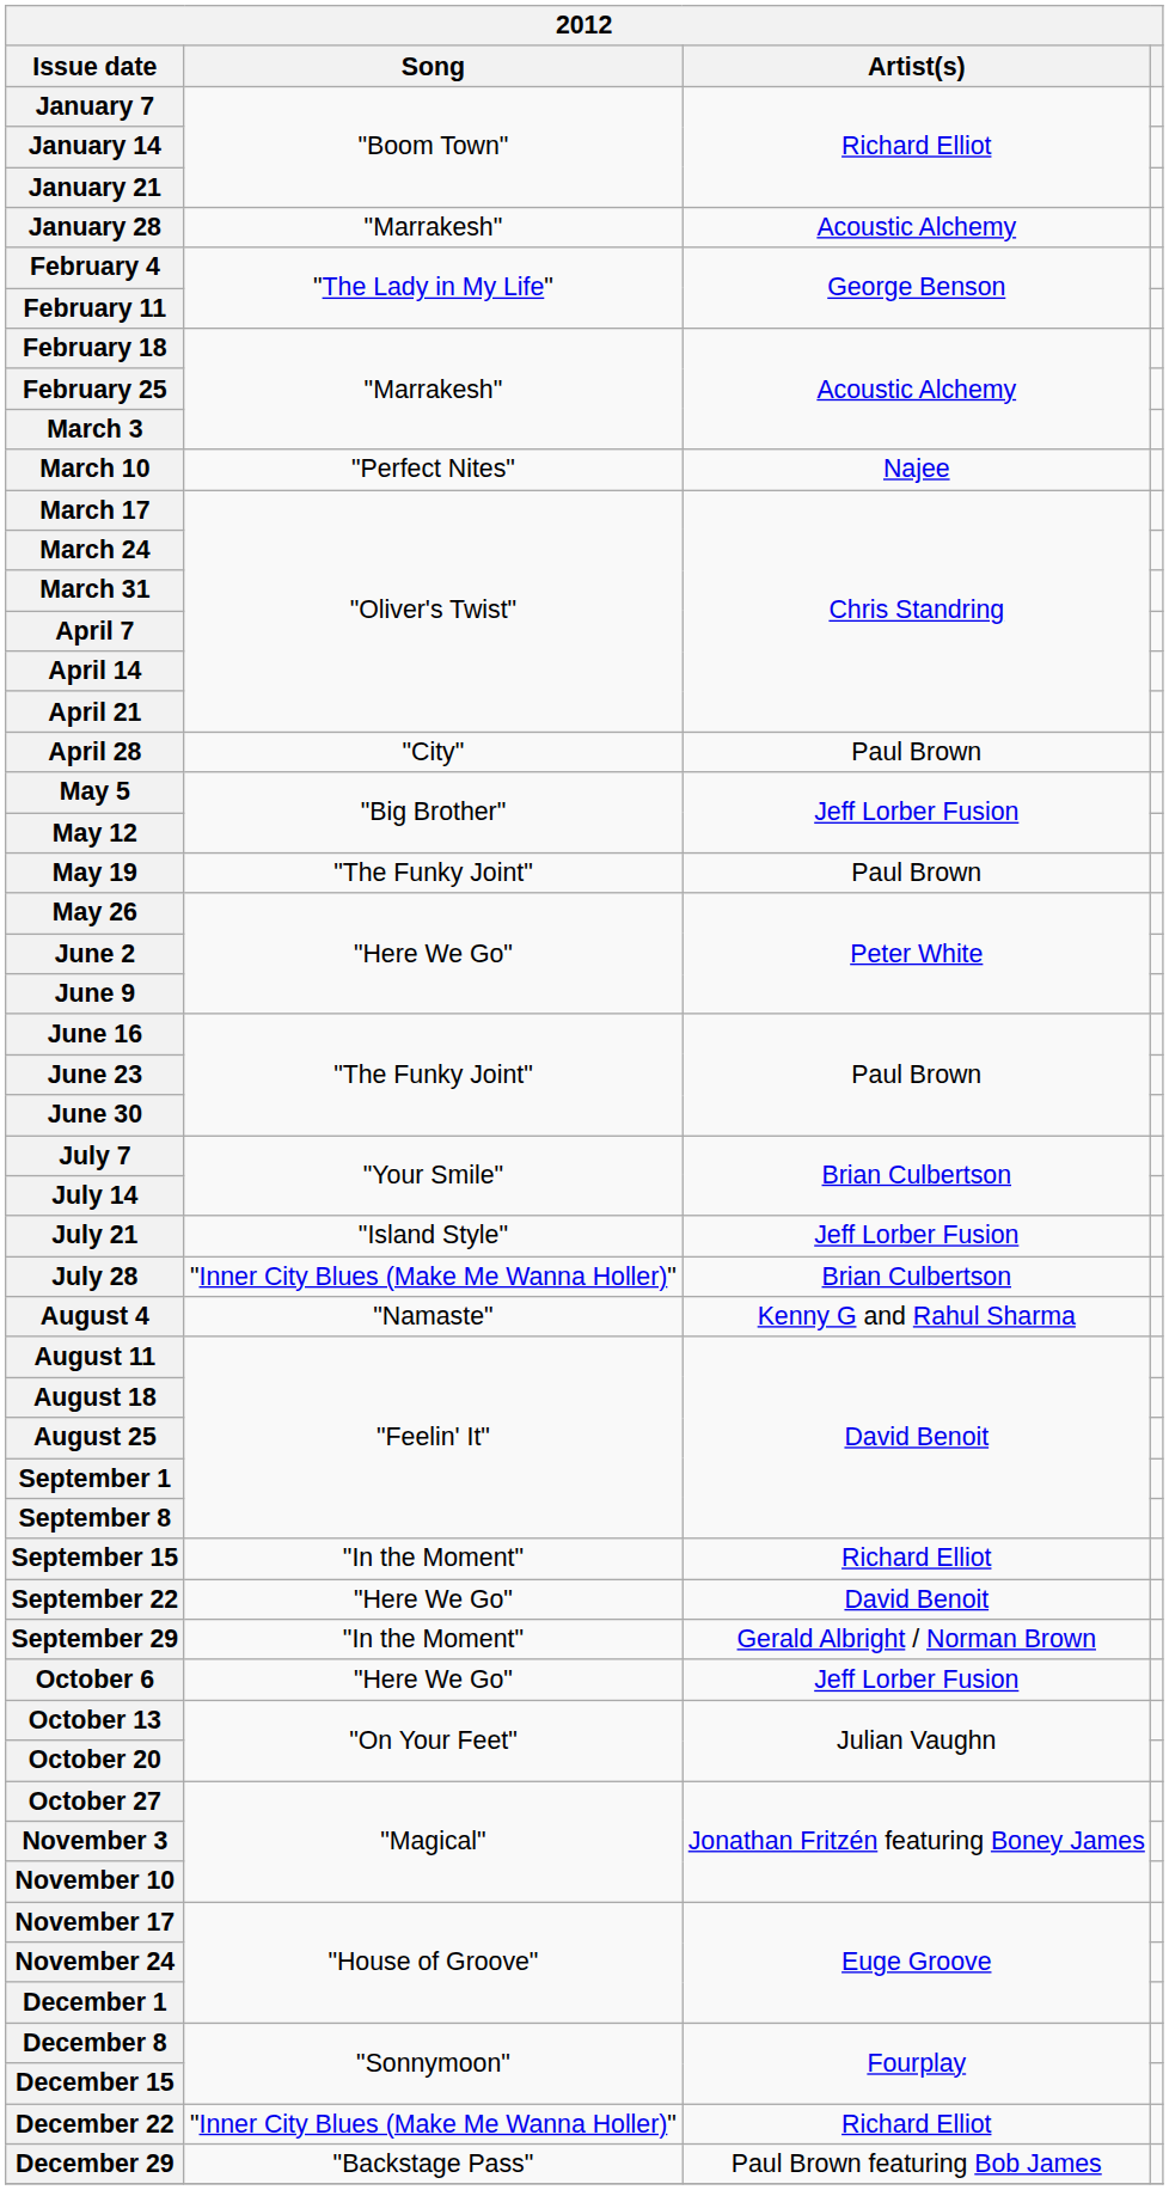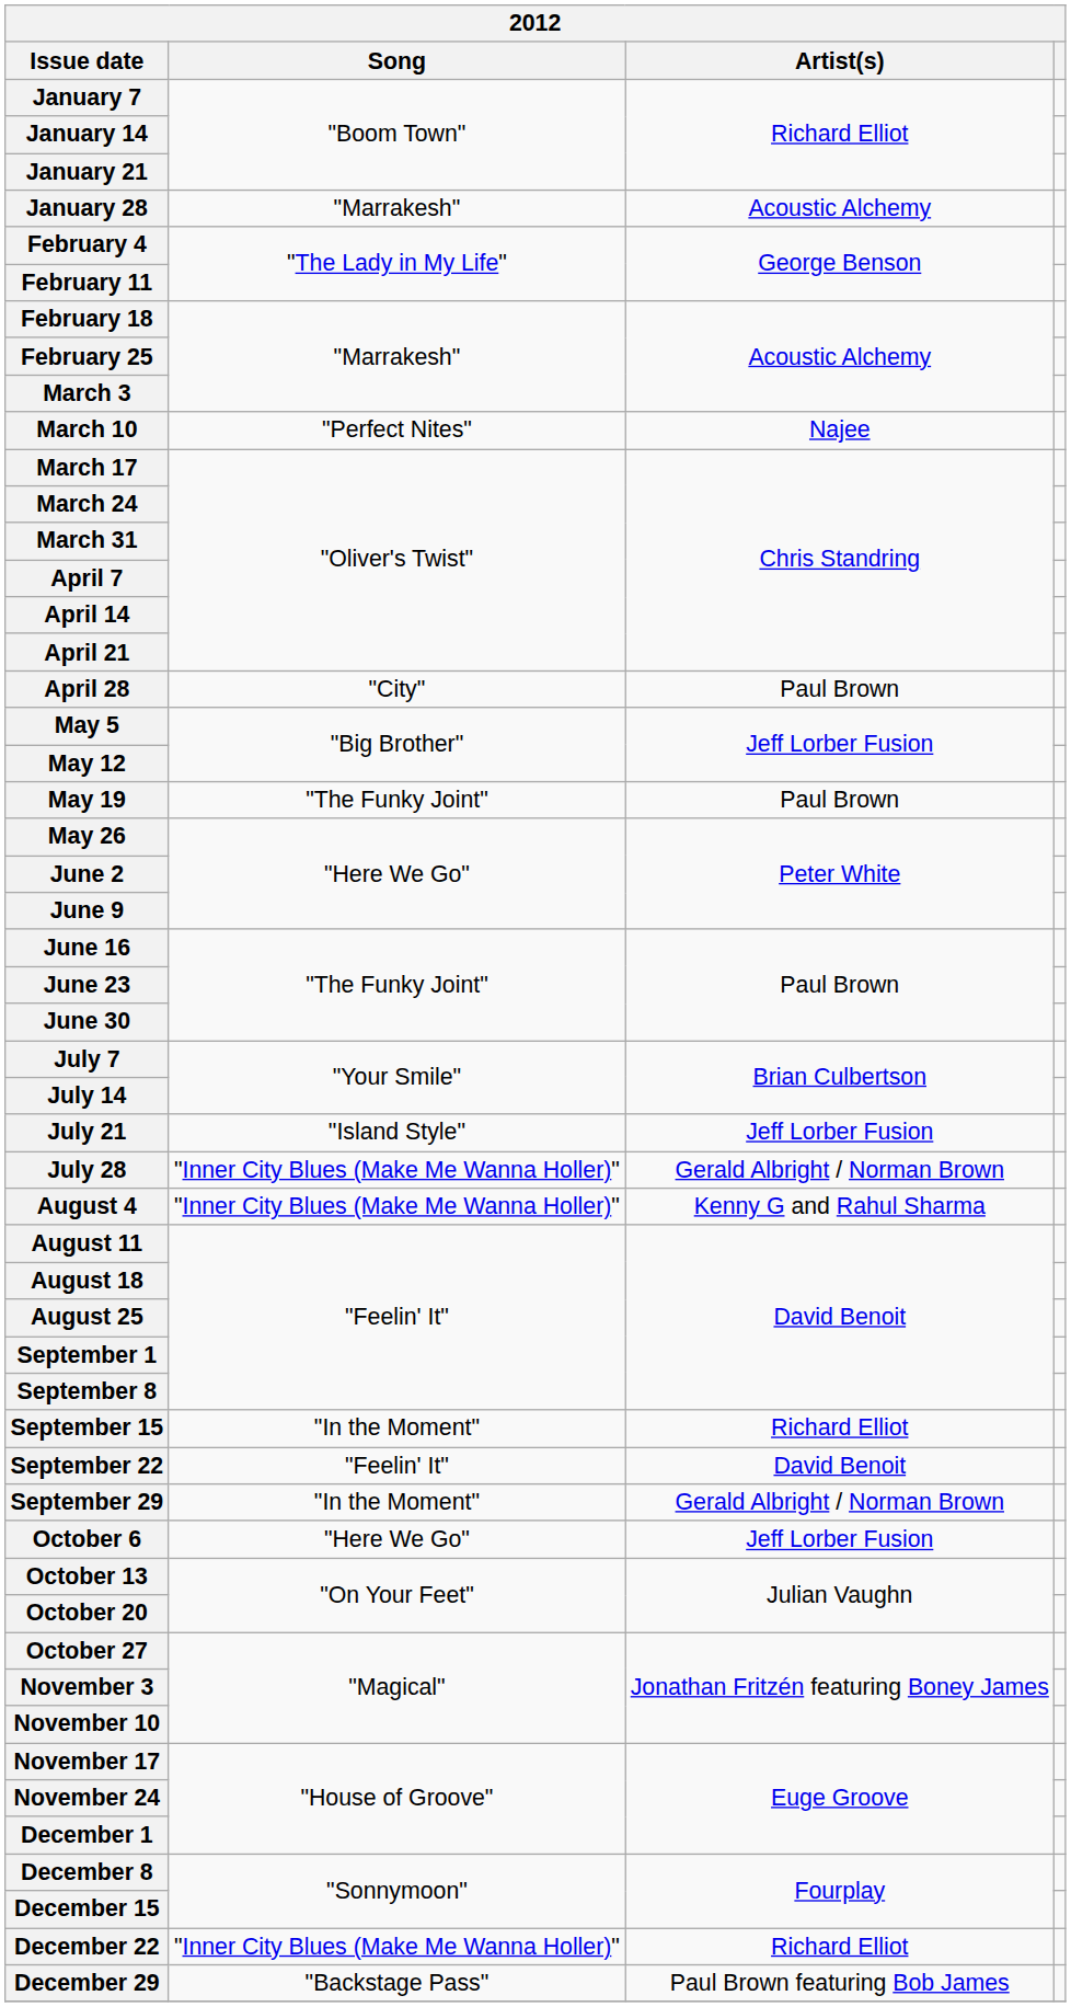 <table class="wikitable plainrowheaders" style="text-align: center;">
 <tr>
 <th colspan="5">2012</th>
 </tr>
 <tr>
 <th scope="col">Issue date</th>
 <th scope="col">Song</th>
 <th scope="col">Artist(s)</th>
 <th scope="col"></th>
 </tr>
 <tr>
 <th scope="row">January 7</th>
 <td rowspan="3">"Boom Town"</td>
 <td rowspan="3"><a href='#'>Richard Elliot</a></td>
 <td align="center"></td>
 </tr>
 <tr>
 <th scope="row">January 14</th>
 <td align="center"></td>
 </tr>
 <tr>
 <th scope="row">January 21</th>
 <td align="center"></td>
 </tr>
 <tr>
 <th scope="row">January 28</th>
 <td>"Marrakesh"</td>
 <td><a href='#'>Acoustic Alchemy</a></td>
 <td align="center"></td>
 </tr>
 <tr>
 <th scope="row">February 4</th>
 <td rowspan="2">"<a href='#'>The Lady in My Life</a>"</td>
 <td rowspan="2"><a href='#'>George Benson</a></td>
 <td align="center"></td>
 </tr>
 <tr>
 <th scope="row">February 11</th>
 <td align="center"></td>
 </tr>
 <tr>
 <th scope="row">February 18</th>
 <td rowspan="3">"Marrakesh"</td>
 <td rowspan="3"><a href='#'>Acoustic Alchemy</a></td>
 <td align="center"></td>
 </tr>
 <tr>
 <th scope="row">February 25</th>
 <td align="center"></td>
 </tr>
 <tr>
 <th scope="row">March 3</th>
 <td align="center"></td>
 </tr>
 <tr>
 <th scope="row">March 10</th>
 <td>"Perfect Nites"</td>
 <td><a href='#'>Najee</a></td>
 <td align="center"></td>
 </tr>
 <tr>
 <th scope="row">March 17</th>
 <td rowspan="6">"Oliver's Twist"</td>
 <td rowspan="6"><a href='#'>Chris Standring</a></td>
 <td align="center"></td>
 </tr>
 <tr>
 <th scope="row">March 24</th>
 <td align="center"></td>
 </tr>
 <tr>
 <th scope="row">March 31</th>
 <td align="center"></td>
 </tr>
 <tr>
 <th scope="row">April 7</th>
 <td align="center"></td>
 </tr>
 <tr>
 <th scope="row">April 14</th>
 <td align="center"></td>
 </tr>
 <tr>
 <th scope="row">April 21</th>
 <td align="center"></td>
 </tr>
 <tr>
 <th scope="row">April 28</th>
 <td>"City"</td>
 <td>Paul Brown</td>
 <td align="center"></td>
 </tr>
 <tr>
 <th scope="row">May 5</th>
 <td rowspan="2">"Big Brother"</td>
 <td rowspan="2"><a href='#'>Jeff Lorber Fusion</a></td>
 <td align="center"></td>
 </tr>
 <tr>
 <th scope="row">May 12</th>
 <td align="center"></td>
 </tr>
 <tr>
 <th scope="row">May 19</th>
 <td>"The Funky Joint"</td>
 <td>Paul Brown</td>
 <td align="center"></td>
 </tr>
 <tr>
 <th scope="row">May 26</th>
 <td rowspan="3">"Here We Go"</td>
 <td rowspan="3"><a href='#'>Peter White</a></td>
 <td align="center"></td>
 </tr>
 <tr>
 <th scope="row">June 2</th>
 <td align="center"></td>
 </tr>
 <tr>
 <th scope="row">June 9</th>
 <td align="center"></td>
 </tr>
 <tr>
 <th scope="row">June 16</th>
 <td rowspan="3">"The Funky Joint"</td>
 <td rowspan="3">Paul Brown</td>
 <td align="center"></td>
 </tr>
 <tr>
 <th scope="row">June 23</th>
 <td align="center"></td>
 </tr>
 <tr>
 <th scope="row">June 30</th>
 <td align="center"></td>
 </tr>
 <tr>
 <th scope="row">July 7</th>
 <td rowspan="2">"Your Smile"</td>
 <td rowspan="2"><a href='#'>Brian Culbertson</a></td>
 <td align="center"></td>
 </tr>
 <tr>
 <th scope="row">July 14</th>
 <td align="center"></td>
 </tr>
 <tr>
 <th scope="row">July 21</th>
 <td>"Island Style"</td>
 <td><a href='#'>Jeff Lorber Fusion</a></td>
 <td align="center"></td>
 </tr>
 <tr>
 <th scope="row">July 28</th>
 <td>"<a href='#'>Inner City Blues (Make Me Wanna Holler)</a>"</td>
-<td><a href='#'>Brian Culbertson</a></td>
+<td><a href='#'>Gerald Albright</a> / <a href='#'>Norman Brown</a></td>
 <td align="center"></td>
 </tr>
 <tr>
 <th scope="row">August 4</th>
-<td>"Namaste"</td>
+<td>"<a href='#'>Inner City Blues (Make Me Wanna Holler)</a>"</td>
 <td><a href='#'>Kenny G</a> and <a href='#'>Rahul Sharma</a></td>
 <td align="center"></td>
 </tr>
 <tr>
 <th scope="row">August 11</th>
 <td rowspan="5">"Feelin' It"</td>
 <td rowspan="5"><a href='#'>David Benoit</a></td>
 <td align="center"></td>
 </tr>
 <tr>
 <th scope="row">August 18</th>
 <td align="center"></td>
 </tr>
 <tr>
 <th scope="row">August 25</th>
 <td align="center"></td>
 </tr>
 <tr>
 <th scope="row">September 1</th>
 <td align="center"></td>
 </tr>
 <tr>
 <th scope="row">September 8</th>
 <td align="center"></td>
 </tr>
 <tr>
 <th scope="row">September 15</th>
 <td>"In the Moment"</td>
 <td><a href='#'>Richard Elliot</a></td>
 <td align="center"></td>
 </tr>
 <tr>
 <th scope="row">September 22</th>
-<td>"Here We Go"</td>
+<td>"Feelin' It"</td>
 <td><a href='#'>David Benoit</a></td>
 <td align="center"></td>
 </tr>
 <tr>
 <th scope="row">September 29</th>
 <td>"In the Moment"</td>
 <td><a href='#'>Gerald Albright</a> / <a href='#'>Norman Brown</a></td>
 <td align="center"></td>
 </tr>
 <tr>
 <th scope="row">October 6</th>
 <td>"Here We Go"</td>
 <td><a href='#'>Jeff Lorber Fusion</a></td>
 <td align="center"></td>
 </tr>
 <tr>
 <th scope="row">October 13</th>
 <td rowspan="2">"On Your Feet"</td>
 <td rowspan="2">Julian Vaughn</td>
 <td align="center"></td>
 </tr>
 <tr>
 <th scope="row">October 20</th>
 <td align="center"></td>
 </tr>
 <tr>
 <th scope="row">October 27</th>
 <td rowspan="3">"Magical"</td>
 <td rowspan="3"><a href='#'>Jonathan Fritzén</a> featuring <a href='#'>Boney James</a></td>
 <td align="center"></td>
 </tr>
 <tr>
 <th scope="row">November 3</th>
 <td align="center"></td>
 </tr>
 <tr>
 <th scope="row">November 10</th>
 <td align="center"></td>
 </tr>
 <tr>
 <th scope="row">November 17</th>
 <td rowspan="3">"House of Groove"</td>
 <td rowspan="3"><a href='#'>Euge Groove</a></td>
 <td align="center"></td>
 </tr>
 <tr>
 <th scope="row">November 24</th>
 <td align="center"></td>
 </tr>
 <tr>
 <th scope="row">December 1</th>
 <td align="center"></td>
 </tr>
 <tr>
 <th scope="row">December 8</th>
 <td rowspan="2">"Sonnymoon"</td>
 <td rowspan="2"><a href='#'>Fourplay</a></td>
 <td align="center"></td>
 </tr>
 <tr>
 <th scope="row">December 15</th>
 <td align="center"></td>
 </tr>
 <tr>
 <th scope="row">December 22</th>
 <td>"<a href='#'>Inner City Blues (Make Me Wanna Holler)</a>"</td>
 <td><a href='#'>Richard Elliot</a></td>
 <td align="center"></td>
 </tr>
 <tr>
 <th scope="row">December 29</th>
 <td>"Backstage Pass"</td>
 <td>Paul Brown featuring <a href='#'>Bob James</a></td>
 <td align="center"></td>
 </tr>
 <tr>
 </tr>
 </table>
